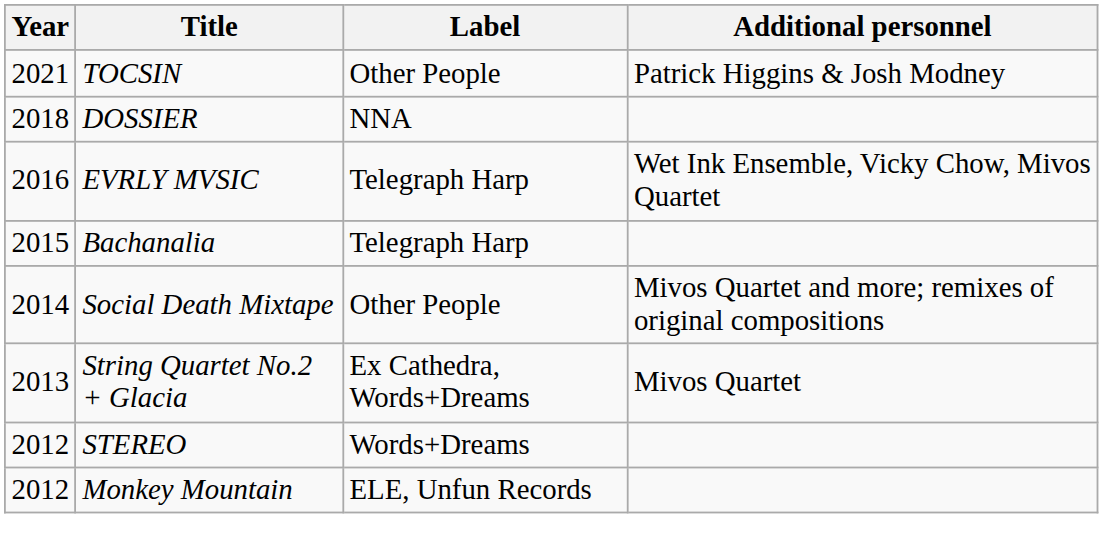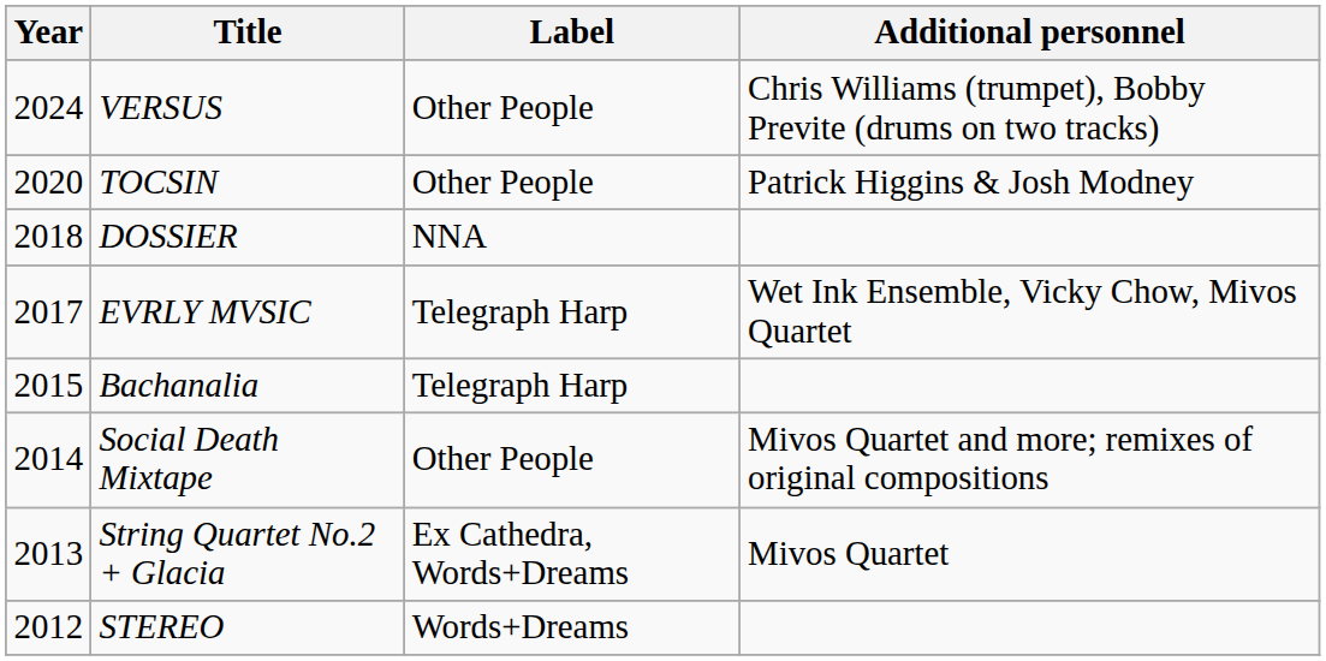 <table class="wikitable sortable">
 <tr>
 <th>Year</th>
 <th>Title</th>
 <th>Label</th>
 <th>Additional personnel</th>
 </tr>
 <tr>
-<td>2021</td>
+<td>2024</td>
+<td><em>VERSUS</em></td>
+<td>Other People</td>
+<td>Chris Williams (trumpet), Bobby Previte (drums on two tracks)</td>
+</tr>
+<tr>
+<td>2020</td>
 <td><em>TOCSIN</em></td>
 <td>Other People</td>
 <td>Patrick Higgins & Josh Modney</td>
 </tr>
 <tr>
 <td>2018</td>
 <td><em>DOSSIER</em></td>
 <td>NNA</td>
 <td></td>
 </tr>
 <tr>
-<td>2016</td>
+<td>2017</td>
 <td><em>EVRLY MVSIC</em></td>
 <td>Telegraph Harp</td>
 <td>Wet Ink Ensemble, Vicky Chow, Mivos Quartet</td>
 </tr>
 <tr>
 <td>2015</td>
 <td><em>Bachanalia</em></td>
 <td>Telegraph Harp</td>
 <td></td>
 </tr>
 <tr>
 <td>2014</td>
 <td><em>Social Death Mixtape</em></td>
 <td>Other People</td>
 <td>Mivos Quartet and more; remixes of original compositions</td>
 </tr>
 <tr>
 <td>2013</td>
 <td><em>String Quartet No.2 + Glacia</em></td>
 <td>Ex Cathedra, Words+Dreams</td>
 <td>Mivos Quartet</td>
 </tr>
 <tr>
 <td>2012</td>
 <td><em>STEREO</em></td>
 <td>Words+Dreams</td>
 <td></td>
 </tr>
-<tr>
-<td>2012</td>
-<td><em>Monkey Mountain</em></td>
-<td>ELE, Unfun Records</td>
-<td></td>
-</tr>
 </table>
